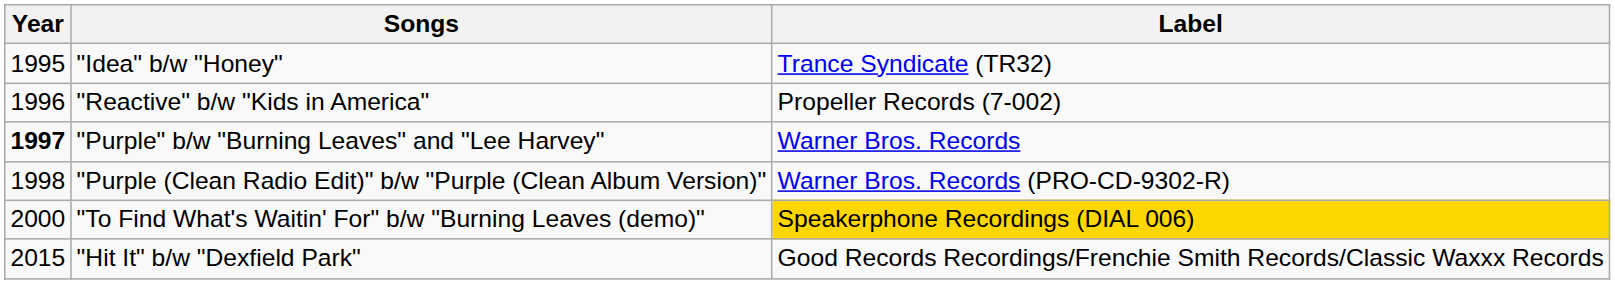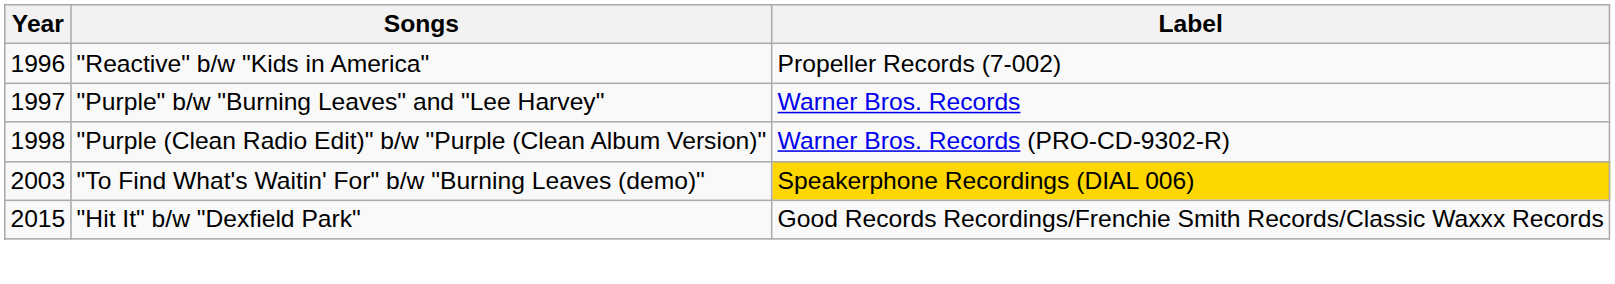 <table class="wikitable">
 <tr>
 <th>Year</th>
 <th>Songs</th>
 <th>Label</th>
 </tr>
 <tr>
-<td>1995</td>
-<td>"Idea" b/w "Honey"</td>
-<td><a href='#'>Trance Syndicate</a> (TR32)</td>
-</tr>
-<tr>
 <td>1996</td>
 <td>"Reactive" b/w "Kids in America"</td>
 <td>Propeller Records (7-002)</td>
 </tr>
 <tr>
-<td><strong>1997</strong></td>
+<td>1997</td>
 <td>"Purple" b/w "Burning Leaves" and "Lee Harvey"</td>
 <td><a href='#'>Warner Bros. Records</a></td>
 </tr>
 <tr>
 <td>1998</td>
 <td>"Purple (Clean Radio Edit)" b/w "Purple (Clean Album Version)"</td>
 <td><a href='#'>Warner Bros. Records</a> (PRO-CD-9302-R)</td>
 </tr>
 <tr>
-<td>2000</td>
+<td>2003</td>
 <td>"To Find What's Waitin' For" b/w "Burning Leaves (demo)"</td>
 <td style="background: gold;">Speakerphone Recordings (DIAL 006)</td>
 </tr>
 <tr>
 <td>2015</td>
 <td>"Hit It" b/w "Dexfield Park"</td>
 <td>Good Records Recordings/Frenchie Smith Records/Classic Waxxx Records</td>
 </tr>
 </table>
